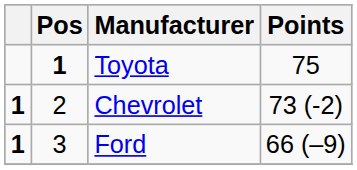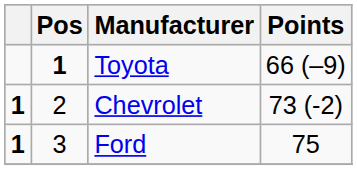 <table class="wikitable" style="font-size: 95%;">
 <tr>
 <th></th>
 <th>Pos</th>
 <th>Manufacturer</th>
 <th>Points</th>
 </tr>
 <tr>
 <td align="left"></td>
 <td style="text-align:center;"><strong>1</strong></td>
 <td><a href='#'>Toyota</a></td>
-<td style="text-align:center;">75</td>
+<td style="text-align:center;">66 (–9)</td>
 </tr>
 <tr>
 <td align="left"> <strong>1</strong></td>
 <td style="text-align:center;">2</td>
 <td><a href='#'>Chevrolet</a></td>
 <td style="text-align:center;">73 (-2)</td>
 </tr>
 <tr>
 <td align="left"> <strong>1</strong></td>
 <td style="text-align:center;">3</td>
 <td><a href='#'>Ford</a></td>
-<td style="text-align:center;">66 (–9)</td>
+<td style="text-align:center;">75</td>
 </tr>
 <tr class="sortbottom">
 </tr>
 </table>
